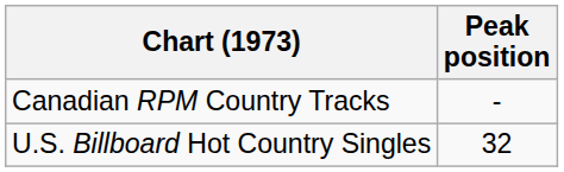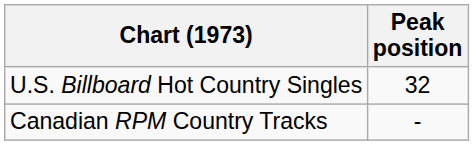 <table class="wikitable sortable">
 <tr>
 <th align="left">Chart (1973)</th>
 <th align="center">Peak<br>position</th>
 </tr>
 <tr>
+<td align="left">U.S. <em>Billboard</em> Hot Country Singles</td>
+<td align="center">32</td>
+</tr>
+<tr>
 <td align="left">Canadian <em>RPM</em> Country Tracks</td>
 <td align="center">-</td>
 </tr>
-<tr>
-<td align="left">U.S. <em>Billboard</em> Hot Country Singles</td>
-<td align="center">32</td>
-</tr>
 </table>
